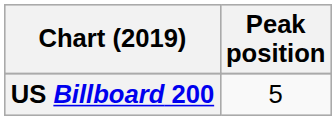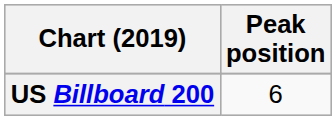 <table class="wikitable sortable plainrowheaders" style="text-align:center">
 <tr>
 <th scope="col">Chart (2019)</th>
 <th scope="col">Peak<br>position</th>
 </tr>
 <tr>
 </tr>
 <tr>
 </tr>
 <tr>
 </tr>
 <tr>
 </tr>
 <tr>
 </tr>
 <tr>
 <th scope="row">US <a href='#'><em>Billboard</em> 200</a></th>
-<td>5</td>
+<td>6</td>
 </tr>
 </table>
